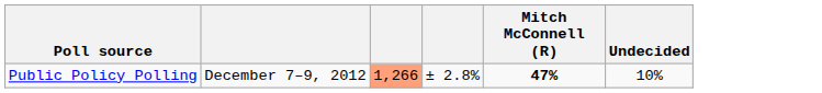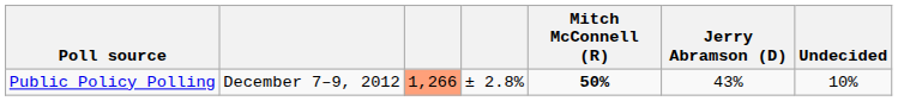 <table class="wikitable" style="text-align:center">
 <tr valign= bottom>
 <th>Poll source</th>
 <th></th>
 <th></th>
 <th></th>
 <th style="width:100px;">Mitch<br>McConnell (R)</th>
+<th style="width:100px;">Jerry<br>Abramson (D)</th>
 <th>Undecided</th>
 </tr>
 <tr>
 <td align=left><a href='#'>Public Policy Polling</a></td>
 <td>December 7–9, 2012</td>
 <td style="background: lightsalmon;">1,266</td>
 <td>± 2.8%</td>
-<td><strong>47%</strong></td>
+<td><strong>50%</strong></td>
+<td>43%</td>
 <td>10%</td>
 </tr>
 </table>
